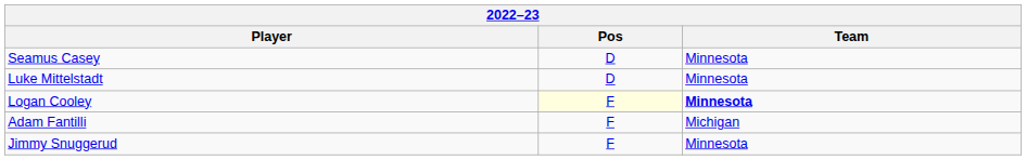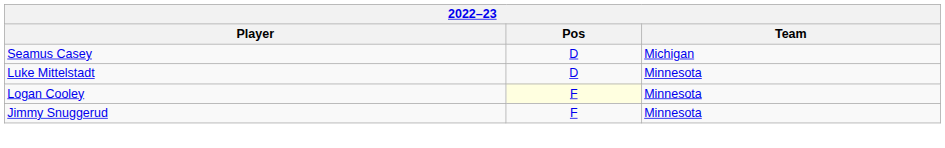 <table class="wikitable" width=95%>
 <tr>
 <th colspan=3><a href='#'>2022–23</a></th>
 </tr>
 <tr>
 <th>Player</th>
 <th>Pos</th>
 <th>Team</th>
 </tr>
 <tr>
 <td><a href='#'>Seamus Casey</a></td>
 <td style="text-align:center;"><a href='#'>D</a></td>
-<td><a href='#'>Minnesota</a></td>
+<td><a href='#'>Michigan</a></td>
 </tr>
 <tr>
 <td><a href='#'>Luke Mittelstadt</a></td>
 <td style="text-align:center;"><a href='#'>D</a></td>
 <td><a href='#'>Minnesota</a></td>
 </tr>
 <tr>
 <td><a href='#'>Logan Cooley</a></td>
 <td style="background: lightyellow; text-align:center;"><a href='#'>F</a></td>
-<td><strong><a href='#'>Minnesota</a></strong></td>
-</tr>
-<tr>
-<td><a href='#'>Adam Fantilli</a></td>
-<td style="text-align:center;"><a href='#'>F</a></td>
-<td><a href='#'>Michigan</a></td>
+<td><a href='#'>Minnesota</a></td>
 </tr>
 <tr>
 <td><a href='#'>Jimmy Snuggerud</a></td>
 <td style="text-align:center;"><a href='#'>F</a></td>
 <td><a href='#'>Minnesota</a></td>
 </tr>
 </table>
